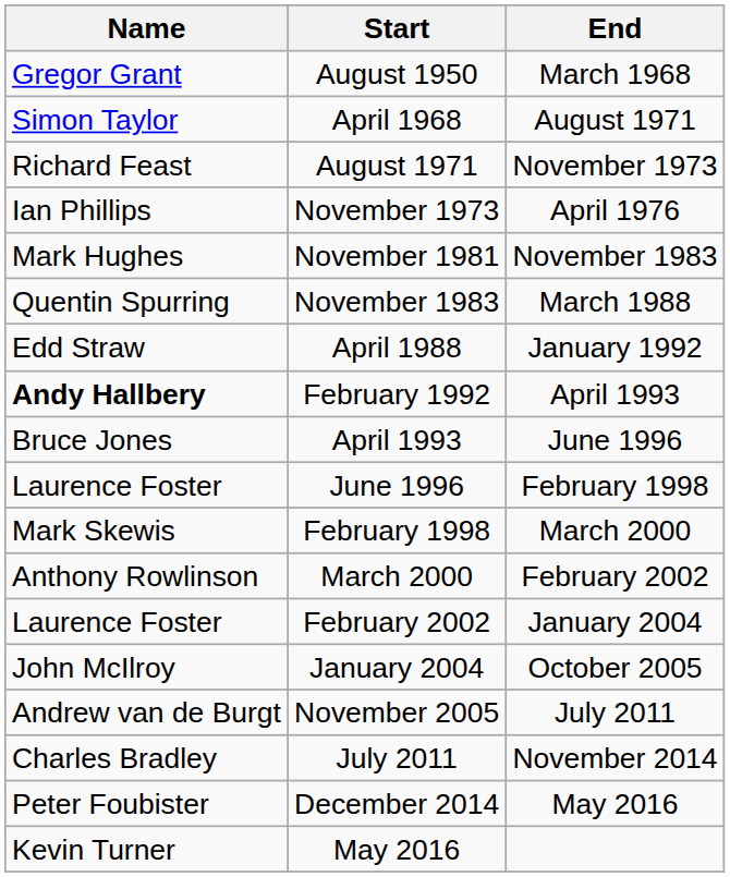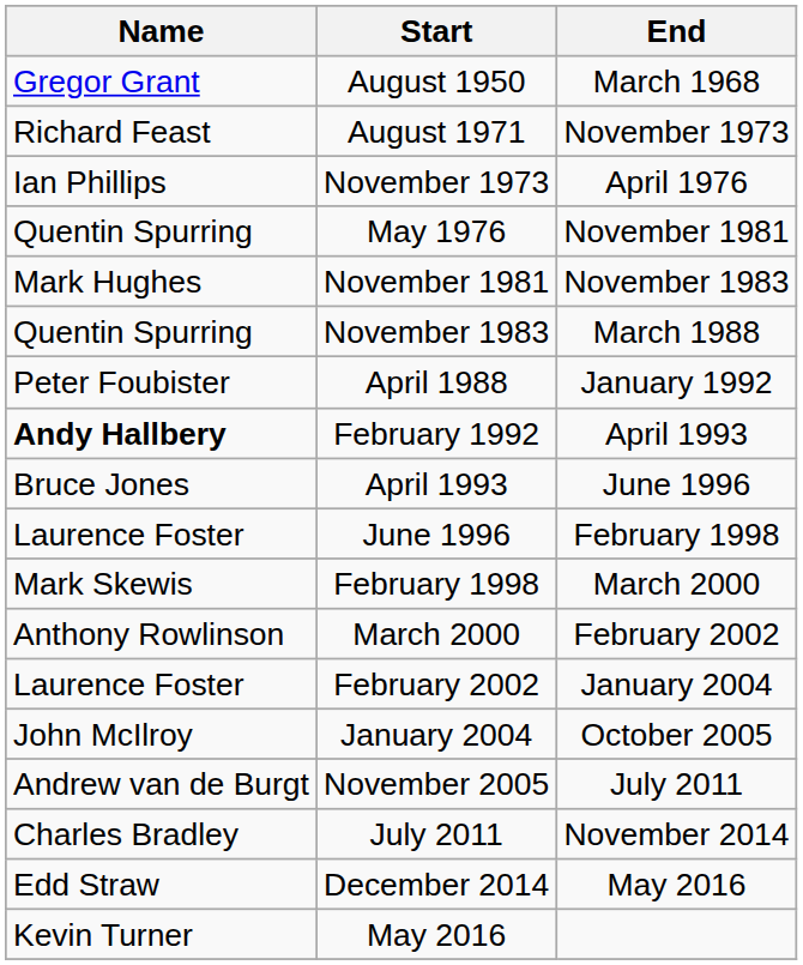 <table class="wikitable" style="font-size: 95%; text-align: center;">
 <tr valign="top">
 <th valign="middle">Name</th>
 <th valign="middle">Start</th>
 <th valign="middle">End</th>
 </tr>
 <tr>
 <td align=left><a href='#'>Gregor Grant</a></td>
 <td>August 1950</td>
 <td>March 1968</td>
 </tr>
 <tr>
-<td align=left><a href='#'>Simon Taylor</a></td>
-<td>April 1968</td>
-<td>August 1971</td>
-</tr>
-<tr>
 <td align=left>Richard Feast</td>
 <td>August 1971</td>
 <td>November 1973</td>
 </tr>
 <tr>
 <td align=left>Ian Phillips</td>
 <td>November 1973</td>
 <td>April 1976</td>
+</tr>
+<tr>
+<td align=left>Quentin Spurring</td>
+<td>May 1976</td>
+<td>November 1981</td>
 </tr>
 <tr>
 <td align=left>Mark Hughes</td>
 <td>November 1981</td>
 <td>November 1983</td>
 </tr>
 <tr>
 <td align=left>Quentin Spurring</td>
 <td>November 1983</td>
 <td>March 1988</td>
 </tr>
 <tr>
-<td align=left>Edd Straw</td>
+<td align=left>Peter Foubister</td>
 <td>April 1988</td>
 <td>January 1992</td>
 </tr>
 <tr>
 <td align=left><strong>Andy Hallbery</strong></td>
 <td>February 1992</td>
 <td>April 1993</td>
 </tr>
 <tr>
 <td align=left>Bruce Jones</td>
 <td>April 1993</td>
 <td>June 1996</td>
 </tr>
 <tr>
 <td align=left>Laurence Foster</td>
 <td>June 1996</td>
 <td>February 1998</td>
 </tr>
 <tr>
 <td align=left>Mark Skewis</td>
 <td>February 1998</td>
 <td>March 2000</td>
 </tr>
 <tr>
 <td align=left>Anthony Rowlinson</td>
 <td>March 2000</td>
 <td>February 2002</td>
 </tr>
 <tr>
 <td align=left>Laurence Foster</td>
 <td>February 2002</td>
 <td>January 2004</td>
 </tr>
 <tr>
 <td align=left>John McIlroy</td>
 <td>January 2004</td>
 <td>October 2005</td>
 </tr>
 <tr>
 <td align=left>Andrew van de Burgt</td>
 <td>November 2005</td>
 <td>July 2011</td>
 </tr>
 <tr>
 <td align=left>Charles Bradley</td>
 <td>July 2011</td>
 <td>November 2014</td>
 </tr>
 <tr>
-<td align=left>Peter Foubister</td>
+<td align=left>Edd Straw</td>
 <td>December 2014</td>
 <td>May 2016</td>
 </tr>
 <tr>
 <td align=left>Kevin Turner</td>
 <td>May 2016</td>
 <td></td>
 </tr>
 </table>
